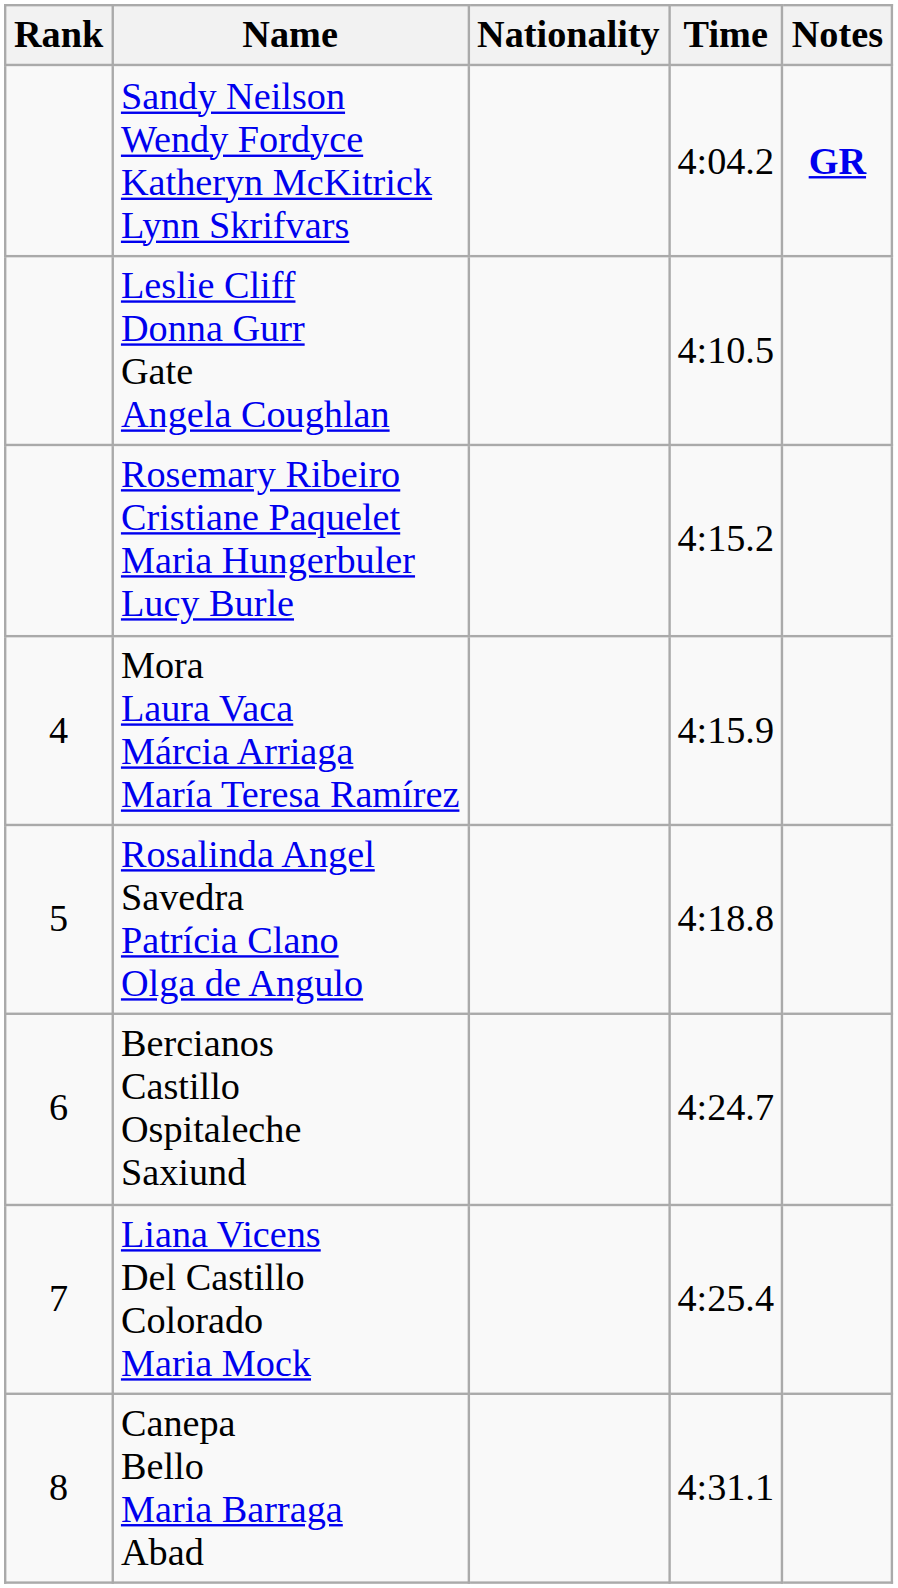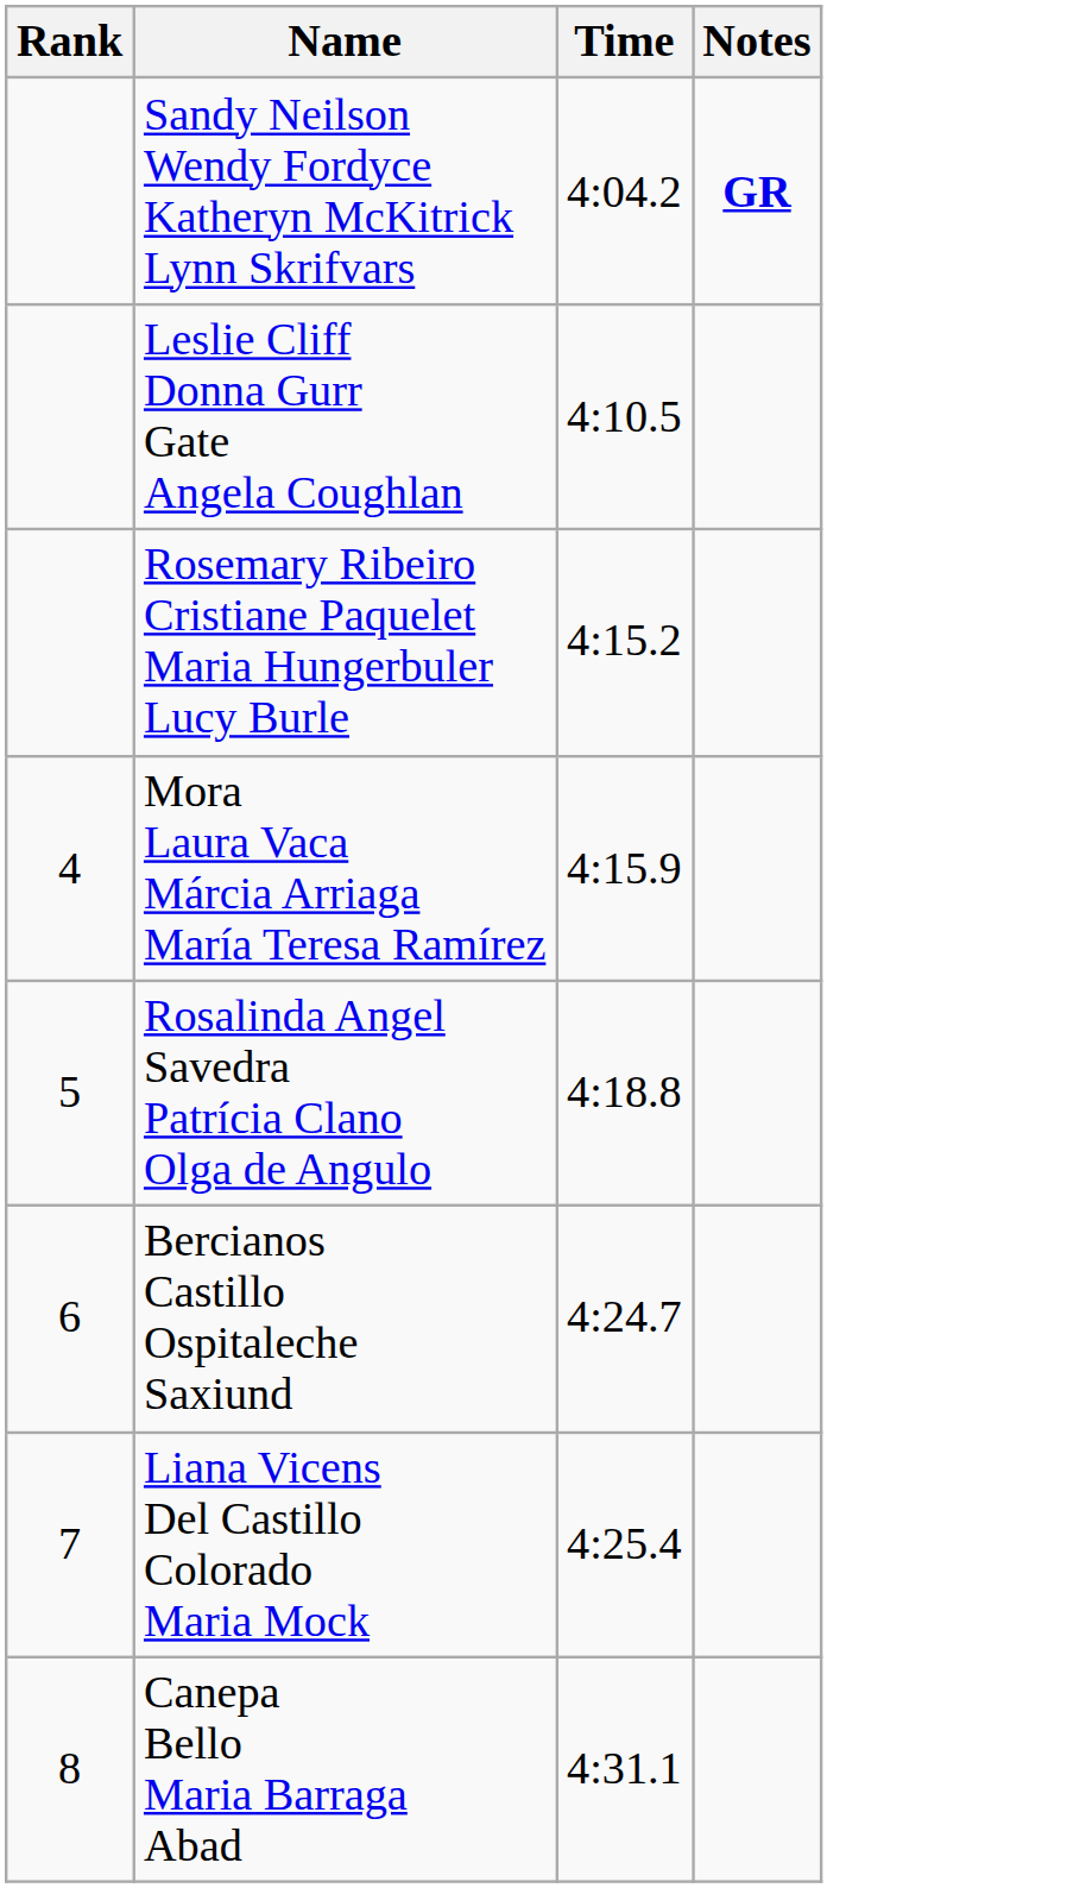 <table class="wikitable sortable" style="text-align:center">
 <tr>
 <th>Rank</th>
 <th>Name</th>
-<th>Nationality</th>
 <th>Time</th>
 <th>Notes</th>
 </tr>
 <tr>
 <td></td>
 <td align=left><a href='#'>Sandy Neilson</a> <br> <a href='#'>Wendy Fordyce</a> <br> <a href='#'>Katheryn McKitrick</a> <br> <a href='#'>Lynn Skrifvars</a></td>
-<td align=left></td>
 <td>4:04.2</td>
 <td><strong><a href='#'>GR</a></strong></td>
 </tr>
 <tr>
 <td></td>
 <td align=left><a href='#'>Leslie Cliff</a> <br> <a href='#'>Donna Gurr</a> <br> Gate <br> <a href='#'>Angela Coughlan</a></td>
-<td align=left></td>
 <td>4:10.5</td>
 <td></td>
 </tr>
 <tr>
 <td></td>
 <td align=left><a href='#'>Rosemary Ribeiro</a> <br> <a href='#'>Cristiane Paquelet</a> <br> <a href='#'>Maria Hungerbuler</a> <br> <a href='#'>Lucy Burle</a></td>
-<td align=left></td>
 <td>4:15.2</td>
 <td></td>
 </tr>
 <tr>
 <td>4</td>
 <td align=left>Mora <br> <a href='#'>Laura Vaca</a> <br> <a href='#'>Márcia Arriaga</a> <br> <a href='#'>María Teresa Ramírez</a></td>
-<td align=left></td>
 <td>4:15.9</td>
 <td></td>
 </tr>
 <tr>
 <td>5</td>
 <td align=left><a href='#'>Rosalinda Angel</a> <br> Savedra <br> <a href='#'>Patrícia Clano</a> <br> <a href='#'>Olga de Angulo</a></td>
-<td align=left></td>
 <td>4:18.8</td>
 <td></td>
 </tr>
 <tr>
 <td>6</td>
 <td align=left>Bercianos <br> Castillo <br> Ospitaleche <br> Saxiund</td>
-<td align=left></td>
 <td>4:24.7</td>
 <td></td>
 </tr>
 <tr>
 <td>7</td>
 <td align=left><a href='#'>Liana Vicens</a> <br> Del Castillo <br> Colorado <br> <a href='#'>Maria Mock</a></td>
-<td align=left></td>
 <td>4:25.4</td>
 <td></td>
 </tr>
 <tr>
 <td>8</td>
 <td align=left>Canepa <br> Bello <br> <a href='#'>Maria Barraga</a> <br> Abad</td>
-<td align=left></td>
 <td>4:31.1</td>
 <td></td>
 </tr>
 </table>
